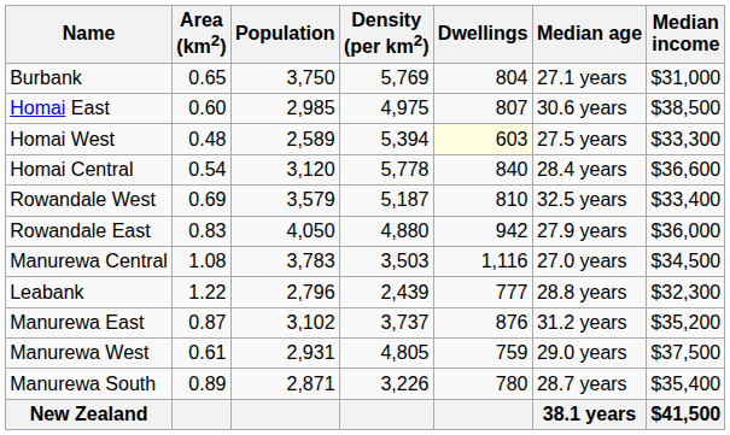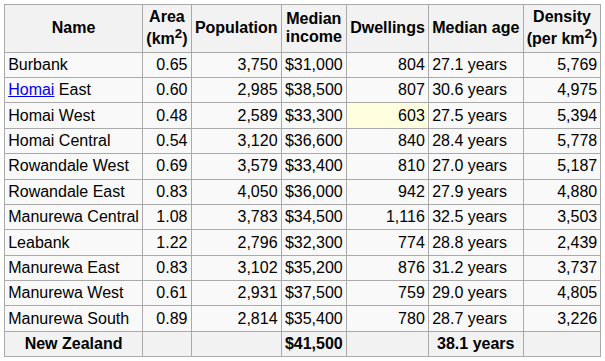 <table class="wikitable sortable">
 <tr>
 <th>Name</th>
 <th>Area<br>(km<sup>2</sup>)</th>
 <th>Population</th>
-<th>Density<br>(per km<sup>2</sup>)</th>
+<th>Median<br>income</th>
 <th>Dwellings</th>
 <th>Median age</th>
-<th>Median<br>income</th>
+<th>Density<br>(per km<sup>2</sup>)</th>
 </tr>
 <tr>
 <td>Burbank</td>
 <td style="text-align:right;">0.65</td>
 <td style="text-align:right;">3,750</td>
-<td style="text-align:right;">5,769</td>
+<td>$31,000</td>
 <td style="text-align:right;">804</td>
 <td>27.1 years</td>
-<td>$31,000</td>
+<td style="text-align:right;">5,769</td>
 </tr>
 <tr>
 <td><a href='#'>Homai</a> East</td>
 <td style="text-align:right;">0.60</td>
 <td style="text-align:right;">2,985</td>
-<td style="text-align:right;">4,975</td>
+<td>$38,500</td>
 <td style="text-align:right;">807</td>
 <td>30.6 years</td>
-<td>$38,500</td>
+<td style="text-align:right;">4,975</td>
 </tr>
 <tr>
 <td>Homai West</td>
 <td style="text-align:right;">0.48</td>
 <td style="text-align:right;">2,589</td>
-<td style="text-align:right;">5,394</td>
+<td>$33,300</td>
 <td style="background: lightyellow; text-align:right;">603</td>
 <td>27.5 years</td>
-<td>$33,300</td>
+<td style="text-align:right;">5,394</td>
 </tr>
 <tr>
 <td>Homai Central</td>
 <td style="text-align:right;">0.54</td>
 <td style="text-align:right;">3,120</td>
-<td style="text-align:right;">5,778</td>
+<td>$36,600</td>
 <td style="text-align:right;">840</td>
 <td>28.4 years</td>
-<td>$36,600</td>
+<td style="text-align:right;">5,778</td>
 </tr>
 <tr>
 <td>Rowandale West</td>
 <td style="text-align:right;">0.69</td>
 <td style="text-align:right;">3,579</td>
+<td>$33,400</td>
+<td style="text-align:right;">810</td>
+<td>27.0 years</td>
 <td style="text-align:right;">5,187</td>
-<td style="text-align:right;">810</td>
-<td>32.5 years</td>
-<td>$33,400</td>
 </tr>
 <tr>
 <td>Rowandale East</td>
 <td style="text-align:right;">0.83</td>
 <td style="text-align:right;">4,050</td>
-<td style="text-align:right;">4,880</td>
+<td>$36,000</td>
 <td style="text-align:right;">942</td>
 <td>27.9 years</td>
-<td>$36,000</td>
+<td style="text-align:right;">4,880</td>
 </tr>
 <tr>
 <td>Manurewa Central</td>
 <td style="text-align:right;">1.08</td>
 <td style="text-align:right;">3,783</td>
+<td>$34,500</td>
+<td style="text-align:right;">1,116</td>
+<td>32.5 years</td>
 <td style="text-align:right;">3,503</td>
-<td style="text-align:right;">1,116</td>
-<td>27.0 years</td>
-<td>$34,500</td>
 </tr>
 <tr>
 <td>Leabank</td>
 <td style="text-align:right;">1.22</td>
 <td style="text-align:right;">2,796</td>
+<td>$32,300</td>
+<td style="text-align:right;">774</td>
+<td>28.8 years</td>
 <td style="text-align:right;">2,439</td>
-<td style="text-align:right;">777</td>
-<td>28.8 years</td>
-<td>$32,300</td>
 </tr>
 <tr>
 <td>Manurewa East</td>
-<td style="text-align:right;">0.87</td>
+<td style="text-align:right;">0.83</td>
 <td style="text-align:right;">3,102</td>
-<td style="text-align:right;">3,737</td>
+<td>$35,200</td>
 <td style="text-align:right;">876</td>
 <td>31.2 years</td>
-<td>$35,200</td>
+<td style="text-align:right;">3,737</td>
 </tr>
 <tr>
 <td>Manurewa West</td>
 <td style="text-align:right;">0.61</td>
 <td style="text-align:right;">2,931</td>
-<td style="text-align:right;">4,805</td>
+<td>$37,500</td>
 <td style="text-align:right;">759</td>
 <td>29.0 years</td>
-<td>$37,500</td>
+<td style="text-align:right;">4,805</td>
 </tr>
 <tr>
 <td>Manurewa South</td>
 <td style="text-align:right;">0.89</td>
-<td style="text-align:right;">2,871</td>
-<td style="text-align:right;">3,226</td>
+<td style="text-align:right;">2,814</td>
+<td>$35,400</td>
 <td style="text-align:right;">780</td>
 <td>28.7 years</td>
-<td>$35,400</td>
+<td style="text-align:right;">3,226</td>
 </tr>
 <tr>
 <th>New Zealand</th>
 <th></th>
 <th></th>
-<th></th>
+<th style="text-align:left;">$41,500</th>
 <th></th>
 <th>38.1 years</th>
-<th style="text-align:left;">$41,500</th>
+<th></th>
 </tr>
 </table>
